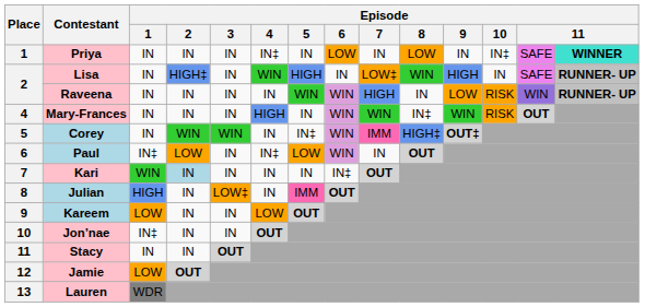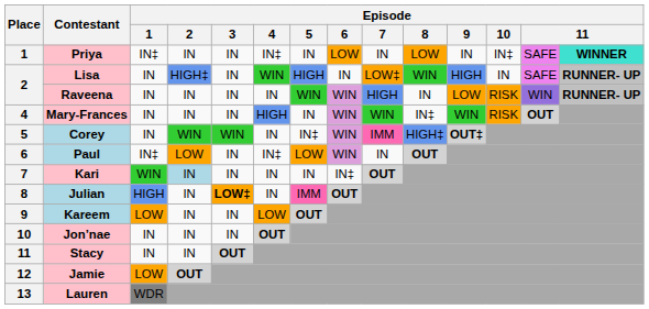 <table class="wikitable" style="text-align: center; font-size: 10pt">
 <tr>
 <th rowspan="2">Place</th>
 <th rowspan="2">Contestant</th>
 <th colspan="12">Episode</th>
 </tr>
 <tr>
 <th>1</th>
 <th>2</th>
 <th>3</th>
 <th>4</th>
 <th>5</th>
 <th>6</th>
 <th>7</th>
 <th>8</th>
 <th>9</th>
 <th>10</th>
 <th colspan="2">11</th>
 </tr>
 <tr>
 <th>1</th>
 <th style="background:pink">Priya</th>
-<td>IN</td>
+<td>IN‡</td>
 <td>IN</td>
 <td>IN</td>
 <td>IN‡</td>
 <td>IN</td>
 <td style="background:orange">LOW</td>
 <td>IN</td>
 <td style="background:orange">LOW</td>
 <td>IN</td>
 <td>IN‡</td>
 <td style="background:violet">SAFE</td>
 <td style="background:turquoise;"><strong>WINNER</strong></td>
 </tr>
 <tr>
 <th rowspan="2">2</th>
 <th style="background:pink">Lisa</th>
 <td>IN</td>
 <td style="background:cornflowerblue">HIGH‡</td>
 <td>IN</td>
 <td style="background:limegreen">WIN</td>
 <td style="background:cornflowerblue">HIGH</td>
 <td>IN</td>
 <td style="background:orange">LOW‡</td>
 <td style="background:limegreen">WIN</td>
 <td style="background:cornflowerblue">HIGH</td>
 <td>IN</td>
 <td style="background:violet">SAFE</td>
 <td style="background:silver;"><strong>RUNNER- UP</strong></td>
 </tr>
 <tr>
 <th style="background:pink">Raveena</th>
 <td>IN</td>
 <td>IN</td>
 <td>IN</td>
 <td>IN</td>
 <td style="background:limegreen">WIN</td>
 <td style="background:plum">WIN</td>
 <td style="background:cornflowerblue">HIGH</td>
 <td>IN</td>
 <td style="background:orange">LOW</td>
 <td style="background:orange">RISK</td>
 <td style="background:mediumpurple">WIN</td>
 <td style="background:silver;"><strong>RUNNER- UP</strong></td>
 </tr>
 <tr>
 <th>4</th>
 <th style="background:pink">Mary-Frances</th>
 <td>IN</td>
 <td>IN</td>
 <td>IN</td>
 <td style="background:cornflowerblue">HIGH</td>
 <td>IN</td>
 <td style="background:plum">WIN</td>
 <td style="background:limegreen">WIN</td>
 <td>IN‡</td>
 <td style="background:limegreen">WIN</td>
 <td style="background:orange">RISK</td>
 <td style="background:lightgray "><strong>OUT</strong></td>
 <td colspan="9" style="background:Darkgrey;"></td>
 </tr>
 <tr>
 <th>5</th>
 <th style="background:lightblue">Corey</th>
 <td>IN</td>
 <td style="background:limegreen">WIN</td>
 <td style="background:limegreen">WIN</td>
 <td>IN</td>
 <td>IN‡</td>
 <td style="background:plum">WIN</td>
 <td style="background:hotpink">IMM</td>
 <td style="background:cornflowerblue">HIGH‡</td>
 <td style="background:lightgray "><strong>OUT‡</strong></td>
 <td colspan="9" style="background:Darkgrey;"></td>
 </tr>
 <tr>
 <th>6</th>
 <th style="background:lightblue">Paul</th>
 <td>IN‡</td>
 <td style="background:orange">LOW</td>
 <td>IN</td>
 <td>IN‡</td>
 <td style="background:orange">LOW</td>
 <td style="background:plum">WIN</td>
 <td>IN</td>
 <td style="background:lightgray "><strong>OUT</strong></td>
 <td colspan="9" style="background:Darkgrey;"></td>
 </tr>
 <tr>
 <th>7</th>
 <th style="background:pink">Kari</th>
 <td style="background:limegreen">WIN</td>
 <td style="background: lightblue;">IN</td>
 <td>IN</td>
 <td>IN</td>
 <td>IN</td>
 <td>IN‡</td>
 <td style="background:lightgray "><strong>OUT</strong></td>
 <td colspan="9" style="background:Darkgrey;"></td>
 </tr>
 <tr>
 <th>8</th>
 <th style="background:lightblue">Julian</th>
 <td style="background:cornflowerblue">HIGH</td>
 <td>IN</td>
-<td style="background:orange">LOW‡</td>
+<td style="background:orange"><strong>LOW‡</strong></td>
 <td>IN</td>
 <td style="background:hotpink">IMM</td>
 <td style="background:lightgray "><strong>OUT</strong></td>
 <td colspan="6" style="background:Darkgrey;"></td>
 </tr>
 <tr>
 <th>9</th>
 <th style="background:lightblue">Kareem</th>
 <td style="background:orange">LOW</td>
 <td>IN</td>
 <td>IN</td>
 <td style="background:orange">LOW</td>
 <td style="background:lightgray "><strong>OUT</strong></td>
 <td colspan="11" style="background:Darkgrey;"></td>
 </tr>
 <tr>
 <th>10</th>
 <th style="background:pink">Jon’nae</th>
-<td>IN‡</td>
+<td>IN</td>
 <td>IN</td>
 <td>IN</td>
 <td style="background:lightgray "><strong>OUT</strong></td>
 <td colspan="11" style="background:Darkgrey;"></td>
 </tr>
 <tr>
 <th>11</th>
 <th style="background:pink">Stacy</th>
 <td>IN</td>
 <td>IN</td>
 <td style="background:lightgray "><strong>OUT</strong></td>
 <td colspan="11" style="background:Darkgrey;"></td>
 </tr>
 <tr>
 <th>12</th>
 <th style="background:pink">Jamie</th>
 <td style="background:orange">LOW</td>
 <td style="background:lightgray "><strong>OUT</strong></td>
 <td colspan="11" style="background:Darkgrey;"></td>
 </tr>
 <tr>
 <th>13</th>
 <th style="background:pink">Lauren</th>
 <td style="background:grey">WDR</td>
 <td colspan="11" style="background:Darkgrey;"></td>
 </tr>
 </table>
